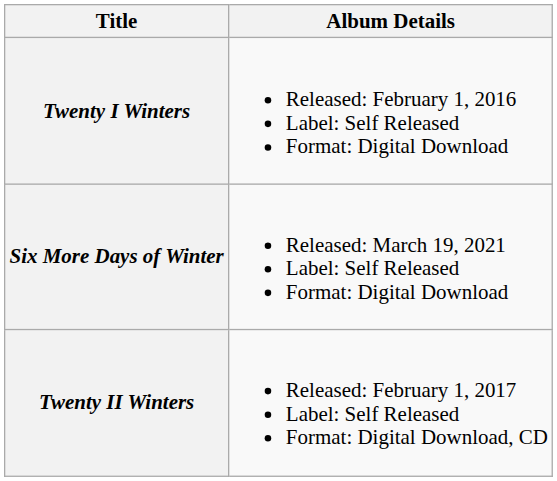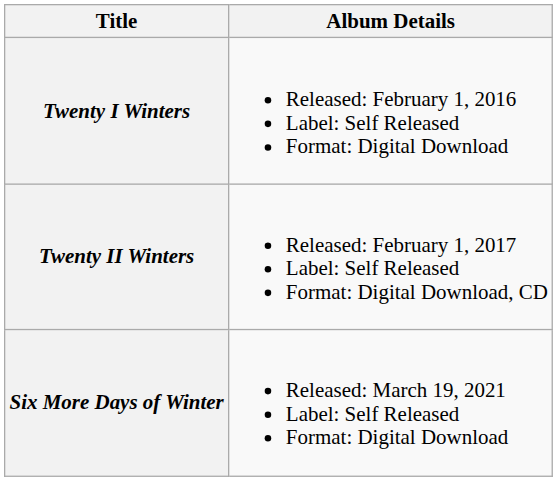 <table class="wikitable">
 <tr>
 <th>Title</th>
 <th>Album Details</th>
 </tr>
 <tr>
 <th><em>Twenty I Winters</em></th>
 <td><br><ul><li>Released: February 1, 2016</li><li>Label: Self Released</li><li>Format: Digital Download</li></ul></td>
 </tr>
 <tr>
+<th><em>Twenty II Winters</em></th>
+<td><br><ul><li>Released: February 1, 2017</li><li>Label: Self Released</li><li>Format: Digital Download, CD</li></ul></td>
+</tr>
+<tr>
 <th><em>Six More Days of Winter</em></th>
 <td><br><ul><li>Released: March 19, 2021</li><li>Label: Self Released</li><li>Format: Digital Download</li></ul></td>
 </tr>
-<tr>
-<th><em>Twenty II Winters</em></th>
-<td><br><ul><li>Released: February 1, 2017</li><li>Label: Self Released</li><li>Format: Digital Download, CD</li></ul></td>
-</tr>
 </table>
